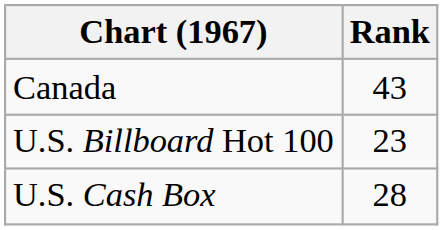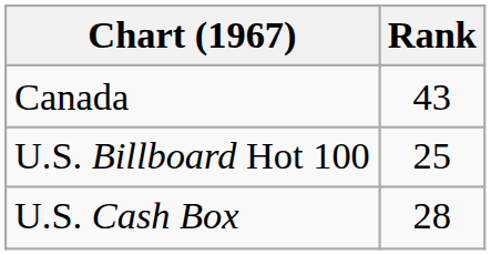 <table class="wikitable sortable">
 <tr>
 <th align="left">Chart (1967)</th>
 <th style="text-align:center;">Rank</th>
 </tr>
 <tr>
 <td>Canada</td>
 <td style="text-align:center;">43</td>
 </tr>
 <tr>
 <td>U.S. <em>Billboard</em> Hot 100</td>
-<td style="text-align:center;">23</td>
+<td style="text-align:center;">25</td>
 </tr>
 <tr>
 <td>U.S. <em>Cash Box</em></td>
 <td style="text-align:center;">28</td>
 </tr>
 </table>
